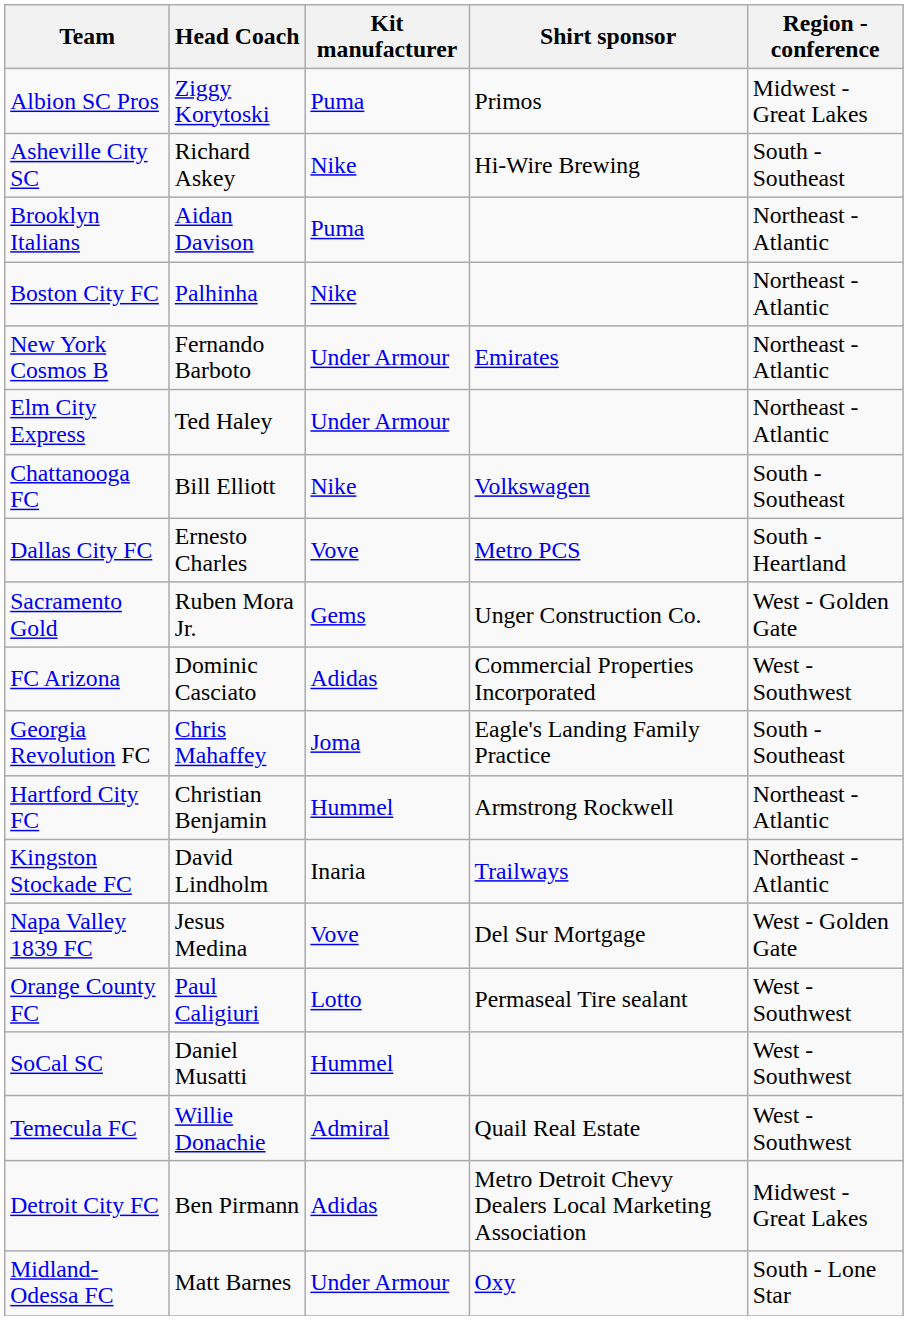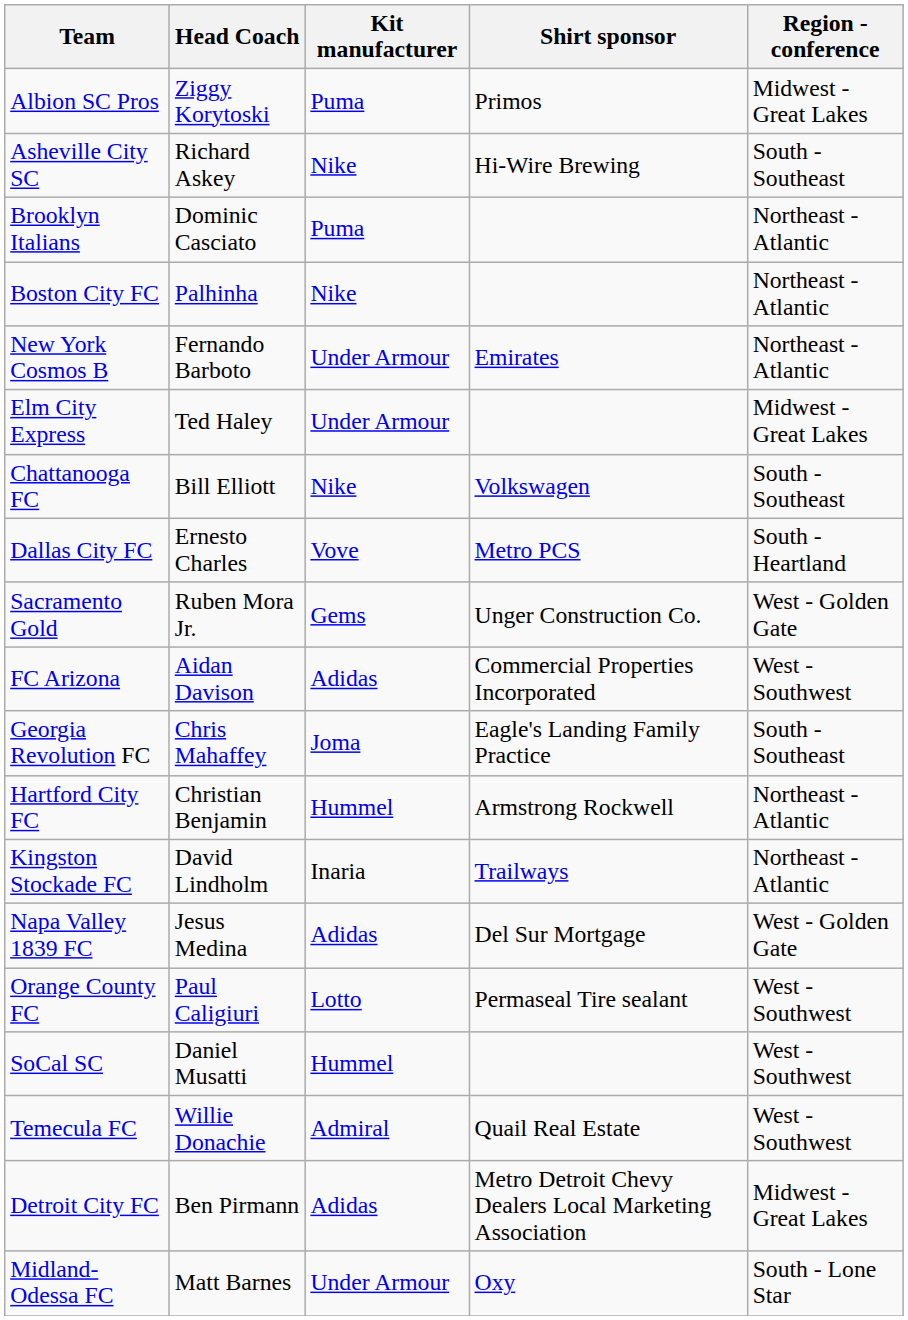 <table class="wikitable sortable" style="text-align: left;">
 <tr>
 <th>Team</th>
 <th>Head Coach</th>
 <th>Kit manufacturer</th>
 <th>Shirt sponsor</th>
 <th>Region - conference</th>
 </tr>
 <tr>
 <td><a href='#'>Albion SC Pros</a></td>
 <td><a href='#'>Ziggy Korytoski</a></td>
 <td><a href='#'>Puma</a></td>
 <td>Primos</td>
 <td>Midwest - Great Lakes</td>
 </tr>
 <tr>
 <td><a href='#'>Asheville City SC</a></td>
 <td>Richard Askey</td>
 <td><a href='#'>Nike</a></td>
 <td>Hi-Wire Brewing</td>
 <td>South - Southeast</td>
 </tr>
 <tr>
 <td><a href='#'>Brooklyn Italians</a></td>
-<td><a href='#'>Aidan Davison</a></td>
+<td> Dominic Casciato</td>
 <td><a href='#'>Puma</a></td>
 <td></td>
 <td>Northeast - Atlantic</td>
 </tr>
 <tr>
 <td><a href='#'>Boston City FC</a></td>
 <td> <a href='#'>Palhinha</a></td>
 <td><a href='#'>Nike</a></td>
 <td></td>
 <td>Northeast - Atlantic</td>
 </tr>
 <tr>
 <td><a href='#'>New York Cosmos B</a></td>
 <td>Fernando Barboto</td>
 <td><a href='#'>Under Armour</a></td>
 <td><a href='#'>Emirates</a></td>
 <td>Northeast - Atlantic</td>
 </tr>
 <tr>
 <td><a href='#'>Elm City Express</a></td>
 <td>Ted Haley</td>
 <td><a href='#'>Under Armour</a></td>
 <td></td>
-<td>Northeast - Atlantic</td>
+<td>Midwest - Great Lakes</td>
 </tr>
 <tr>
 <td><a href='#'>Chattanooga FC</a></td>
 <td>Bill Elliott</td>
 <td><a href='#'>Nike</a></td>
 <td><a href='#'>Volkswagen</a></td>
 <td>South - Southeast</td>
 </tr>
 <tr>
 <td><a href='#'>Dallas City FC</a></td>
 <td> Ernesto Charles</td>
 <td><a href='#'>Vove</a></td>
 <td><a href='#'>Metro PCS</a></td>
 <td>South - Heartland</td>
 </tr>
 <tr>
 <td><a href='#'>Sacramento Gold</a></td>
 <td>Ruben Mora Jr.</td>
 <td><a href='#'>Gems</a></td>
 <td>Unger Construction Co.</td>
 <td>West - Golden Gate</td>
 </tr>
 <tr>
 <td><a href='#'>FC Arizona</a></td>
-<td> Dominic Casciato</td>
+<td><a href='#'>Aidan Davison</a></td>
 <td><a href='#'>Adidas</a></td>
 <td>Commercial Properties Incorporated</td>
 <td>West - Southwest</td>
 </tr>
 <tr>
 <td><a href='#'>Georgia Revolution</a> FC</td>
 <td><a href='#'>Chris Mahaffey</a></td>
 <td><a href='#'>Joma</a></td>
 <td>Eagle's Landing Family Practice</td>
 <td>South - Southeast</td>
 </tr>
 <tr>
 <td><a href='#'>Hartford City FC</a></td>
 <td>Christian Benjamin</td>
 <td><a href='#'>Hummel</a></td>
 <td>Armstrong Rockwell</td>
 <td>Northeast - Atlantic</td>
 </tr>
 <tr>
 <td><a href='#'>Kingston Stockade FC</a></td>
 <td>David Lindholm</td>
 <td>Inaria</td>
 <td><a href='#'>Trailways</a></td>
 <td>Northeast - Atlantic</td>
 </tr>
 <tr>
 <td><a href='#'>Napa Valley 1839 FC</a></td>
 <td>Jesus Medina</td>
-<td><a href='#'>Vove</a></td>
+<td><a href='#'>Adidas</a></td>
 <td>Del Sur Mortgage</td>
 <td>West - Golden Gate</td>
 </tr>
 <tr>
 <td><a href='#'>Orange County FC</a></td>
 <td><a href='#'>Paul Caligiuri</a></td>
 <td><a href='#'>Lotto</a></td>
 <td>Permaseal Tire sealant</td>
 <td>West - Southwest</td>
 </tr>
 <tr>
 <td><a href='#'>SoCal SC</a></td>
 <td>Daniel Musatti</td>
 <td><a href='#'>Hummel</a></td>
 <td></td>
 <td>West - Southwest</td>
 </tr>
 <tr>
 <td><a href='#'>Temecula FC</a></td>
 <td><a href='#'>Willie Donachie</a></td>
 <td><a href='#'>Admiral</a></td>
 <td>Quail Real Estate</td>
 <td>West - Southwest</td>
 </tr>
 <tr>
 <td><a href='#'>Detroit City FC</a></td>
 <td>Ben Pirmann</td>
 <td><a href='#'>Adidas</a></td>
 <td>Metro Detroit Chevy Dealers Local Marketing Association</td>
 <td>Midwest - Great Lakes</td>
 </tr>
 <tr>
 <td><a href='#'>Midland-Odessa FC</a></td>
 <td>Matt Barnes</td>
 <td><a href='#'>Under Armour</a></td>
 <td><a href='#'>Oxy</a></td>
 <td>South - Lone Star</td>
 </tr>
 </table>
